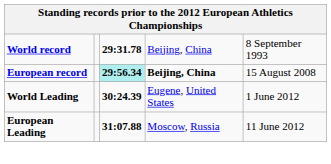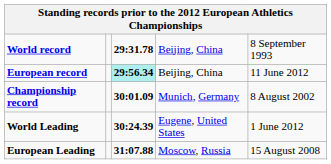 <table class="wikitable" width=75%>
 <tr>
 <th colspan="5">Standing records prior to the 2012 European Athletics Championships</th>
 </tr>
 <tr>
 <td><strong><a href='#'>World record</a></strong></td>
 <td></td>
 <td><strong>29:31.78</strong></td>
 <td><a href='#'>Beijing</a>, <a href='#'>China</a></td>
 <td>8 September 1993</td>
 </tr>
 <tr>
 <td><strong><a href='#'>European record</a></strong></td>
 <td></td>
 <td style="background: paleturquoise;"><strong>29:56.34</strong></td>
-<td><strong>Beijing, China</strong></td>
-<td>15 August 2008</td>
+<td>Beijing, China</td>
+<td>11 June 2012</td>
+</tr>
+<tr>
+<td><strong><a href='#'>Championship record</a></strong></td>
+<td></td>
+<td><strong>30:01.09 </strong></td>
+<td><a href='#'>Munich</a>, <a href='#'>Germany</a></td>
+<td>8 August 2002</td>
 </tr>
 <tr>
 <td><strong>World Leading</strong></td>
 <td></td>
 <td><strong>30:24.39</strong></td>
 <td><a href='#'>Eugene</a>, <a href='#'>United States</a></td>
 <td>1 June 2012</td>
 </tr>
 <tr>
 <td><strong>European Leading</strong></td>
 <td></td>
 <td><strong>31:07.88</strong></td>
 <td><a href='#'>Moscow</a>, <a href='#'>Russia</a></td>
-<td>11 June 2012</td>
+<td>15 August 2008</td>
 </tr>
 </table>
